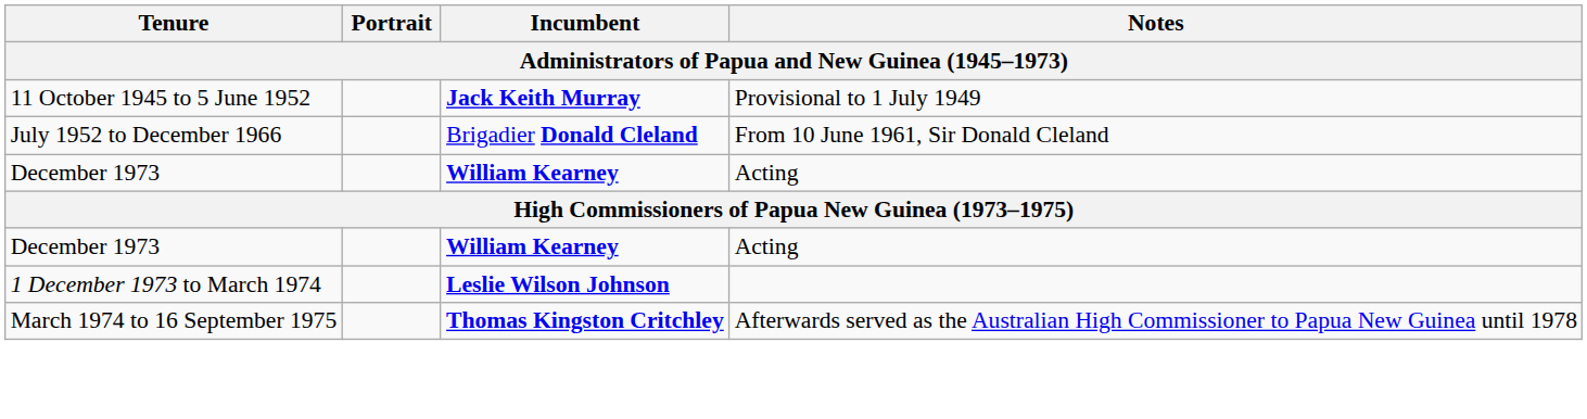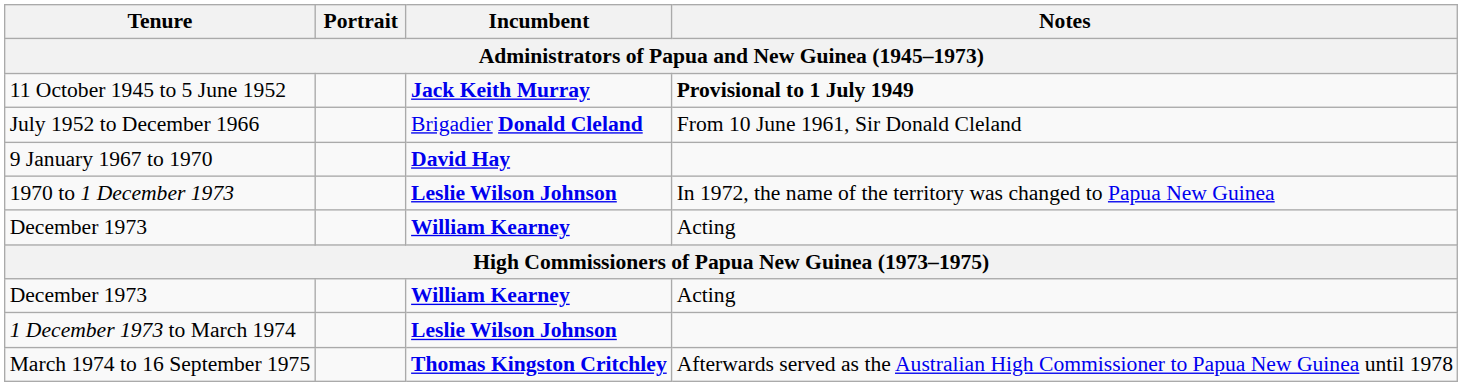 <table class="wikitable">
 <tr>
 <th>Tenure</th>
 <th width=60px>Portrait</th>
 <th>Incumbent</th>
 <th>Notes</th>
 </tr>
 <tr align=center>
 <th colspan="4">Administrators of Papua and New Guinea (1945–1973)</th>
 </tr>
 <tr>
 <td>11 October 1945 to 5 June 1952</td>
 <td></td>
 <td><strong><a href='#'>Jack Keith Murray</a></strong> </td>
-<td>Provisional to 1 July 1949</td>
+<td><strong>Provisional to 1 July 1949</strong></td>
 </tr>
 <tr>
 <td>July 1952 to December 1966</td>
 <td></td>
 <td><a href='#'>Brigadier</a> <strong><a href='#'>Donald Cleland</a></strong> </td>
 <td>From 10 June 1961, Sir Donald Cleland</td>
+</tr>
+<tr>
+<td>9 January 1967 to 1970</td>
+<td></td>
+<td><strong><a href='#'>David Hay</a></strong> </td>
+<td></td>
+</tr>
+<tr>
+<td>1970 to <em>1 December 1973</em></td>
+<td></td>
+<td><strong><a href='#'>Leslie Wilson Johnson</a></strong> </td>
+<td>In 1972, the name of the territory was changed to <a href='#'>Papua New Guinea</a></td>
 </tr>
 <tr>
 <td>December 1973</td>
 <td></td>
 <td><strong><a href='#'>William Kearney</a></strong> </td>
 <td>Acting</td>
 </tr>
 <tr align=center>
 <th colspan="4">High Commissioners of Papua New Guinea (1973–1975)</th>
 </tr>
 <tr>
 <td>December 1973</td>
 <td></td>
 <td><strong><a href='#'>William Kearney</a></strong> </td>
 <td>Acting</td>
 </tr>
 <tr>
 <td><em>1 December 1973</em> to March 1974</td>
 <td></td>
 <td><strong><a href='#'>Leslie Wilson Johnson</a></strong> </td>
 <td></td>
 </tr>
 <tr>
 <td>March 1974 to 16 September 1975</td>
 <td></td>
 <td><strong><a href='#'>Thomas Kingston Critchley</a></strong> </td>
 <td>Afterwards served as the <a href='#'>Australian High Commissioner to Papua New Guinea</a> until 1978</td>
 </tr>
 </table>
